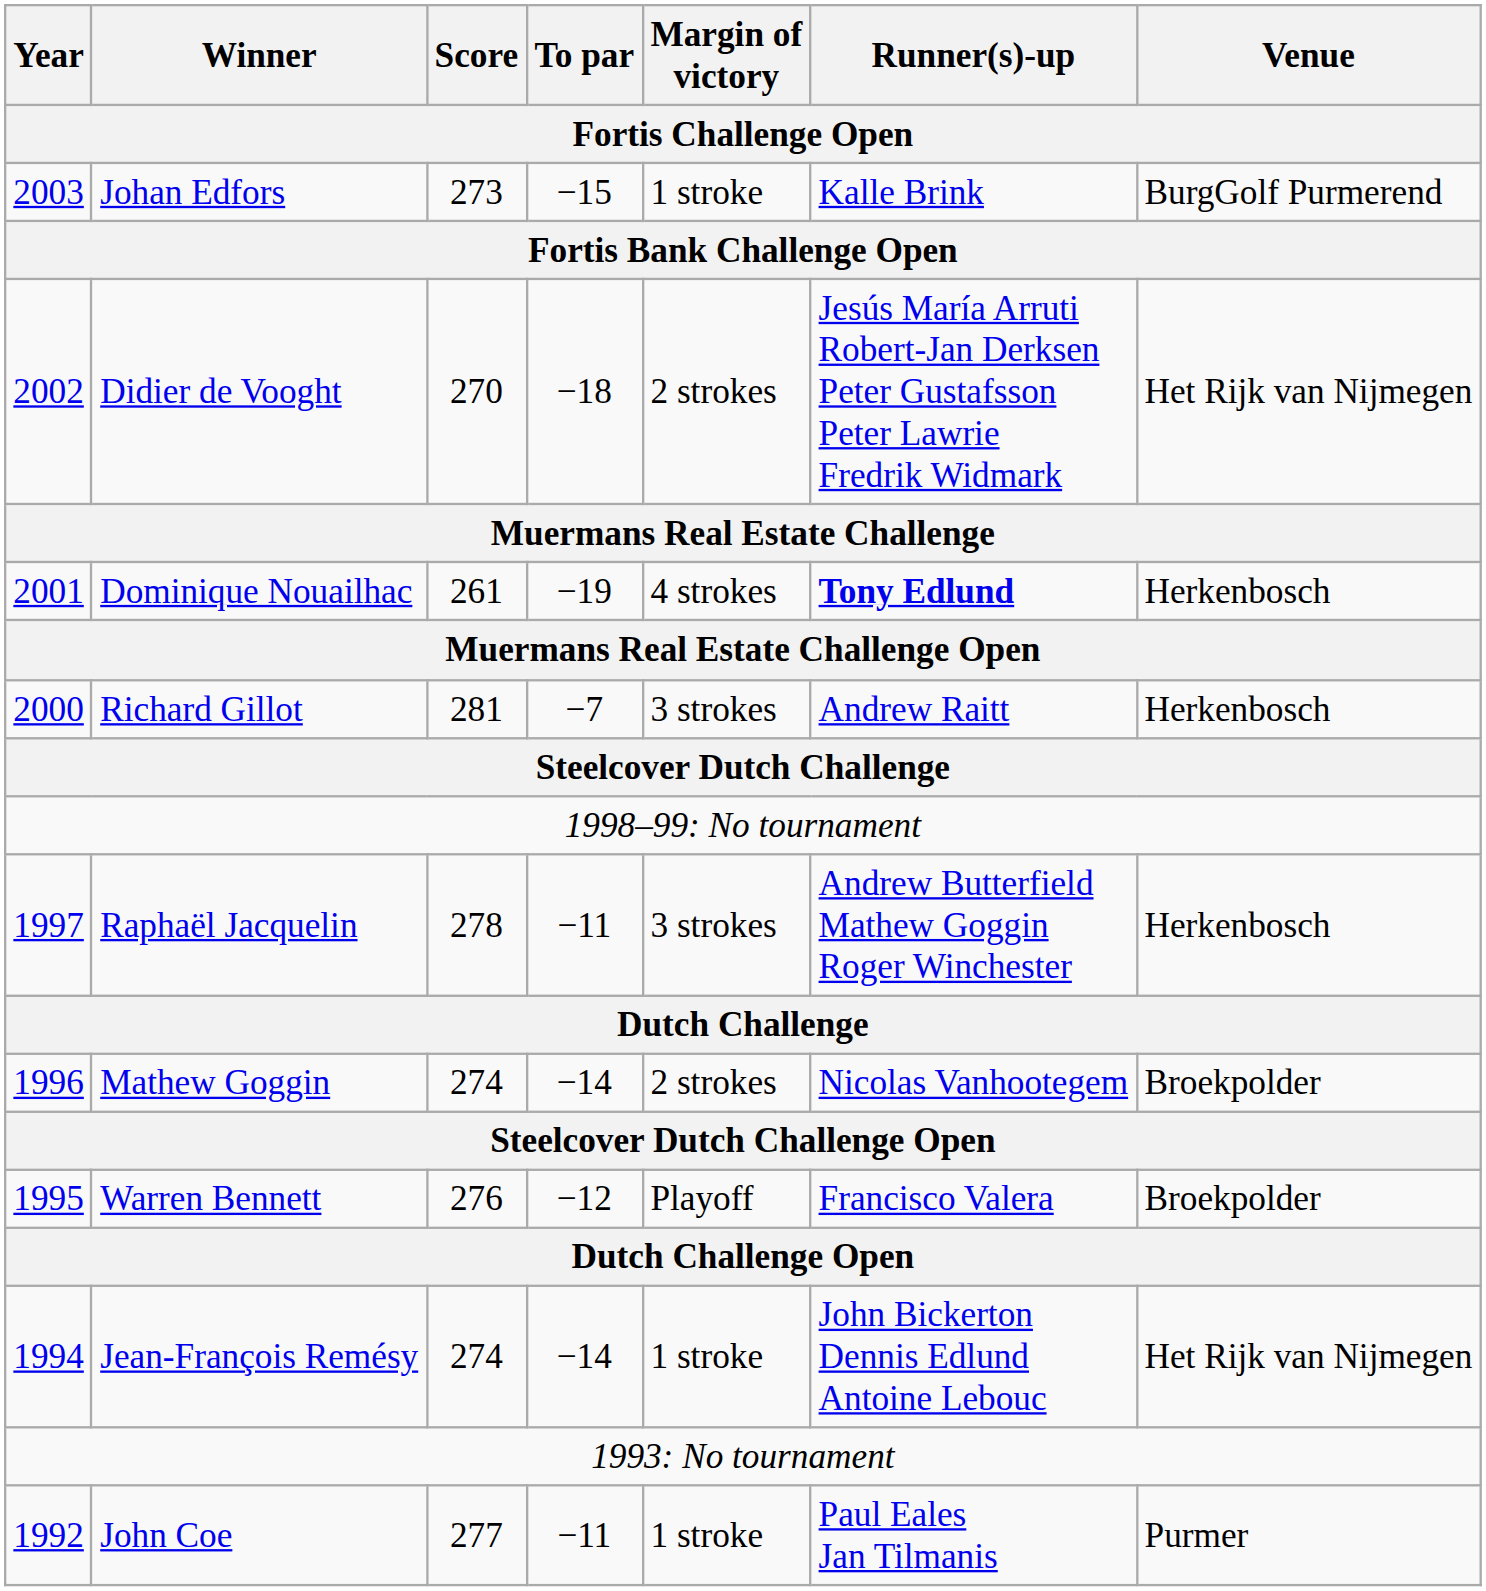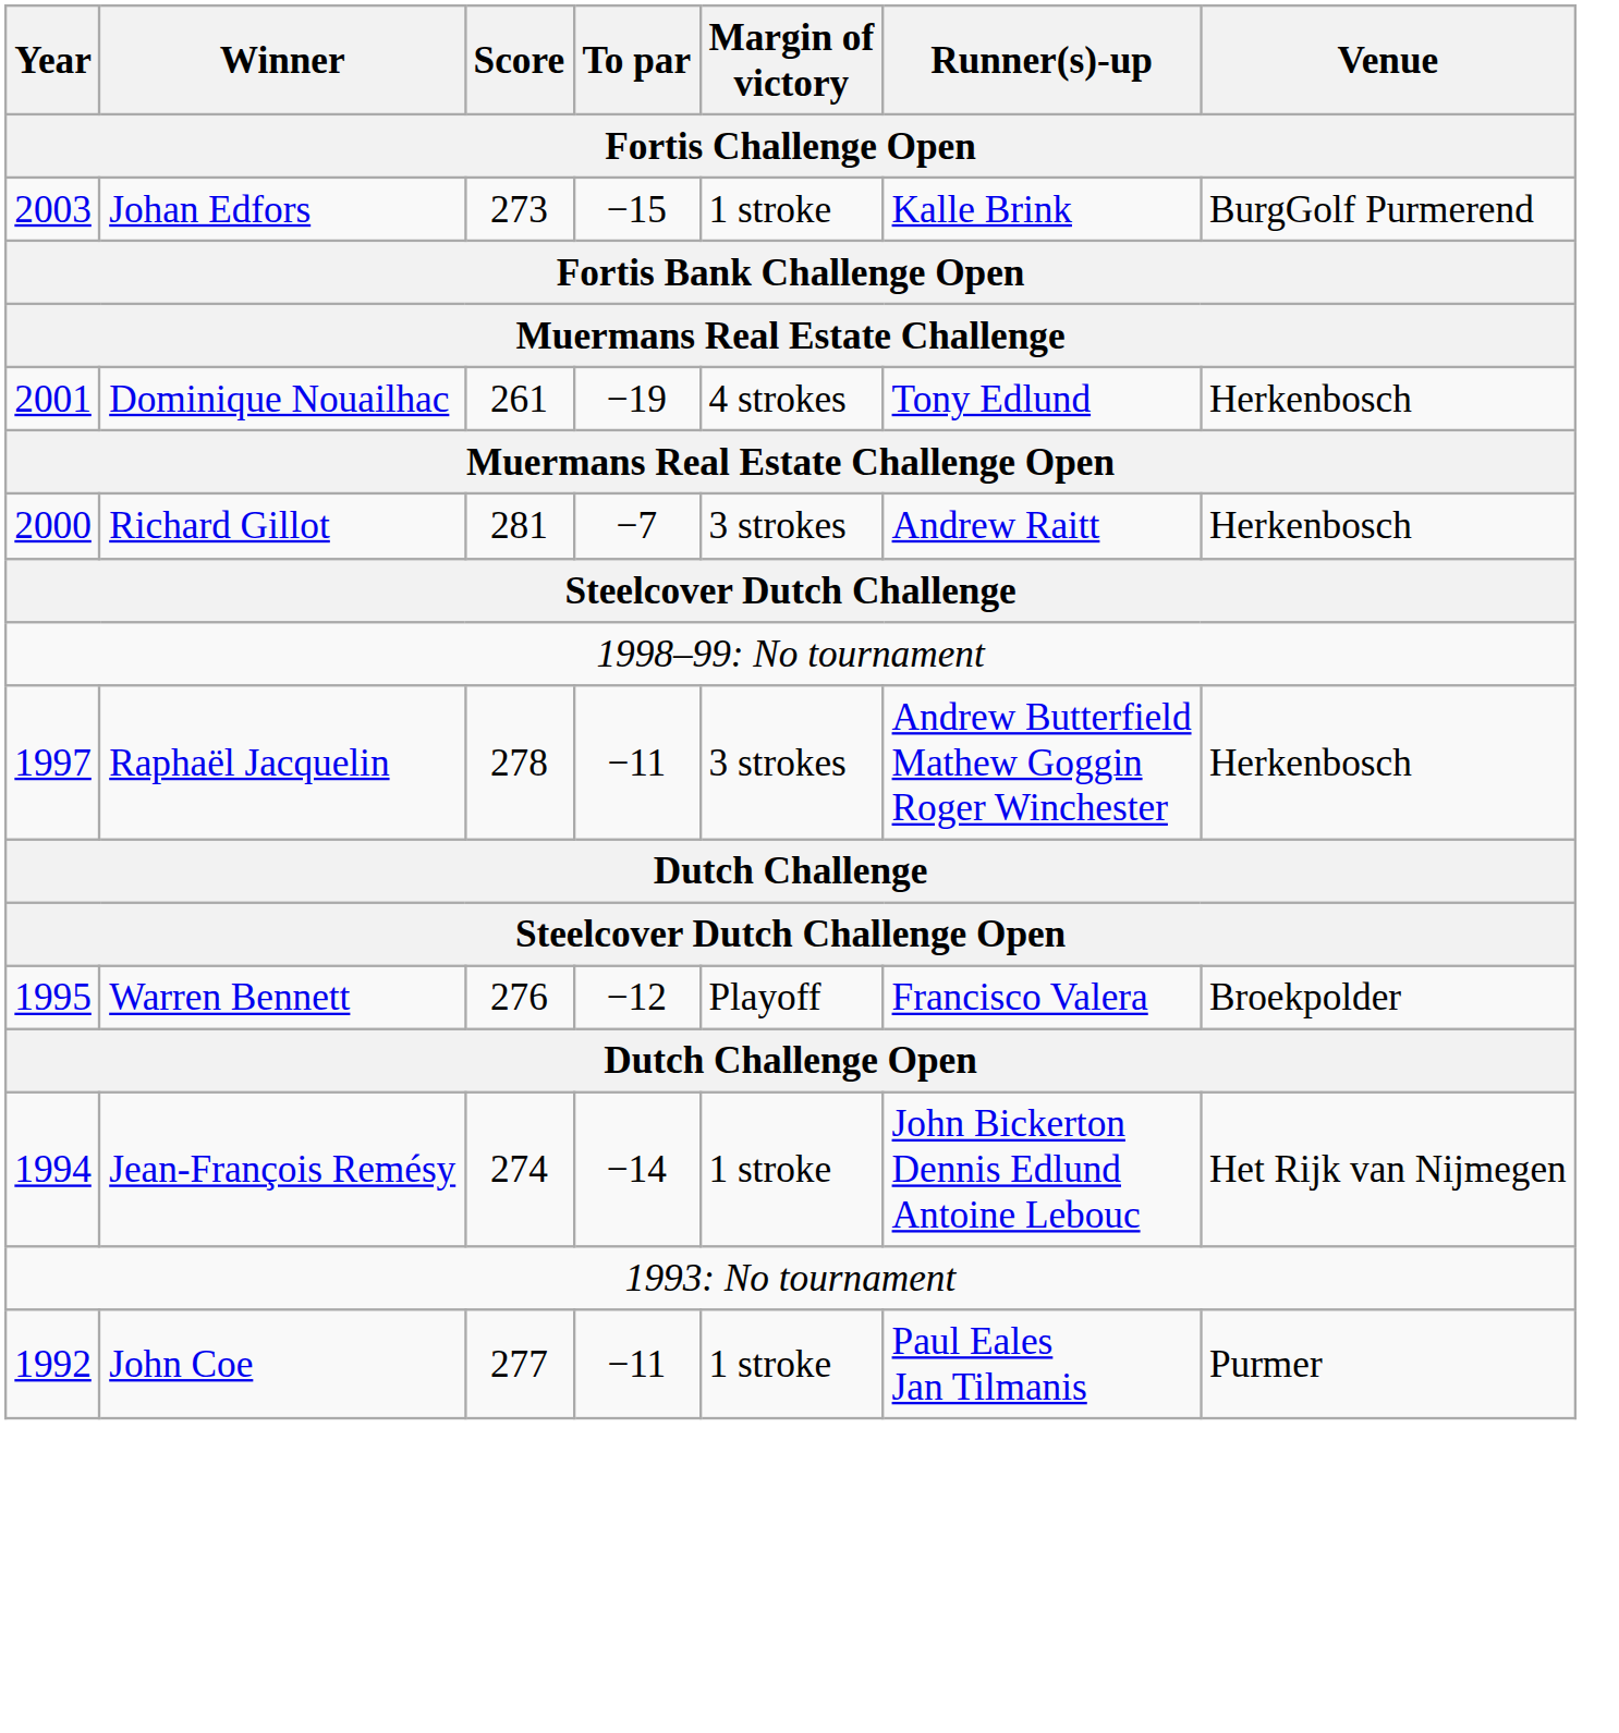 <table class=wikitable style="font-size:95%">
 <tr>
 <th>Year</th>
 <th>Winner</th>
 <th>Score</th>
 <th>To par</th>
 <th>Margin of<br>victory</th>
 <th>Runner(s)-up</th>
 <th>Venue</th>
 </tr>
 <tr>
 <th colspan=7>Fortis Challenge Open</th>
 </tr>
 <tr>
 <td><a href='#'>2003</a></td>
 <td> <a href='#'>Johan Edfors</a></td>
 <td align=center>273</td>
 <td align=center>−15</td>
 <td>1 stroke</td>
 <td> <a href='#'>Kalle Brink</a></td>
 <td>BurgGolf Purmerend</td>
 </tr>
 <tr>
 <th colspan=7>Fortis Bank Challenge Open</th>
 </tr>
 <tr>
-<td><a href='#'>2002</a></td>
-<td> <a href='#'>Didier de Vooght</a></td>
-<td align=center>270</td>
-<td align=center>−18</td>
-<td>2 strokes</td>
-<td> <a href='#'>Jesús María Arruti</a><br> <a href='#'>Robert-Jan Derksen</a><br> <a href='#'>Peter Gustafsson</a><br> <a href='#'>Peter Lawrie</a><br> <a href='#'>Fredrik Widmark</a></td>
-<td>Het Rijk van Nijmegen</td>
-</tr>
-<tr>
 <th colspan=7>Muermans Real Estate Challenge</th>
 </tr>
 <tr>
 <td><a href='#'>2001</a></td>
 <td> <a href='#'>Dominique Nouailhac</a></td>
 <td align=center>261</td>
 <td align=center>−19</td>
 <td>4 strokes</td>
-<td><strong> <a href='#'>Tony Edlund</a></strong></td>
+<td> <a href='#'>Tony Edlund</a></td>
 <td>Herkenbosch</td>
 </tr>
 <tr>
 <th colspan=7>Muermans Real Estate Challenge Open</th>
 </tr>
 <tr>
 <td><a href='#'>2000</a></td>
 <td> <a href='#'>Richard Gillot</a></td>
 <td align=center>281</td>
 <td align=center>−7</td>
 <td>3 strokes</td>
 <td> <a href='#'>Andrew Raitt</a></td>
 <td>Herkenbosch</td>
 </tr>
 <tr>
 <th colspan=7>Steelcover Dutch Challenge</th>
 </tr>
 <tr>
 <td align=center colspan=7><em>1998–99: No tournament</em></td>
 </tr>
 <tr>
 <td><a href='#'>1997</a></td>
 <td> <a href='#'>Raphaël Jacquelin</a></td>
 <td align=center>278</td>
 <td align=center>−11</td>
 <td>3 strokes</td>
 <td> <a href='#'>Andrew Butterfield</a><br> <a href='#'>Mathew Goggin</a><br> <a href='#'>Roger Winchester</a></td>
 <td>Herkenbosch</td>
 </tr>
 <tr>
 <th colspan=7>Dutch Challenge</th>
-</tr>
-<tr>
-<td><a href='#'>1996</a></td>
-<td> <a href='#'>Mathew Goggin</a></td>
-<td align=center>274</td>
-<td align=center>−14</td>
-<td>2 strokes</td>
-<td> <a href='#'>Nicolas Vanhootegem</a></td>
-<td>Broekpolder</td>
 </tr>
 <tr>
 <th colspan=7>Steelcover Dutch Challenge Open</th>
 </tr>
 <tr>
 <td><a href='#'>1995</a></td>
 <td> <a href='#'>Warren Bennett</a></td>
 <td align=center>276</td>
 <td align=center>−12</td>
 <td>Playoff</td>
 <td> <a href='#'>Francisco Valera</a></td>
 <td>Broekpolder</td>
 </tr>
 <tr>
 <th colspan=7>Dutch Challenge Open</th>
 </tr>
 <tr>
 <td><a href='#'>1994</a></td>
 <td> <a href='#'>Jean-François Remésy</a></td>
 <td align=center>274</td>
 <td align=center>−14</td>
 <td>1 stroke</td>
 <td> <a href='#'>John Bickerton</a><br> <a href='#'>Dennis Edlund</a><br> <a href='#'>Antoine Lebouc</a></td>
 <td>Het Rijk van Nijmegen</td>
 </tr>
 <tr>
 <td colspan=7 align=center><em>1993: No tournament</em></td>
 </tr>
 <tr>
 <td><a href='#'>1992</a></td>
 <td> <a href='#'>John Coe</a></td>
 <td align=center>277</td>
 <td align=center>−11</td>
 <td>1 stroke</td>
 <td> <a href='#'>Paul Eales</a><br> <a href='#'>Jan Tilmanis</a></td>
 <td>Purmer</td>
 </tr>
 </table>
